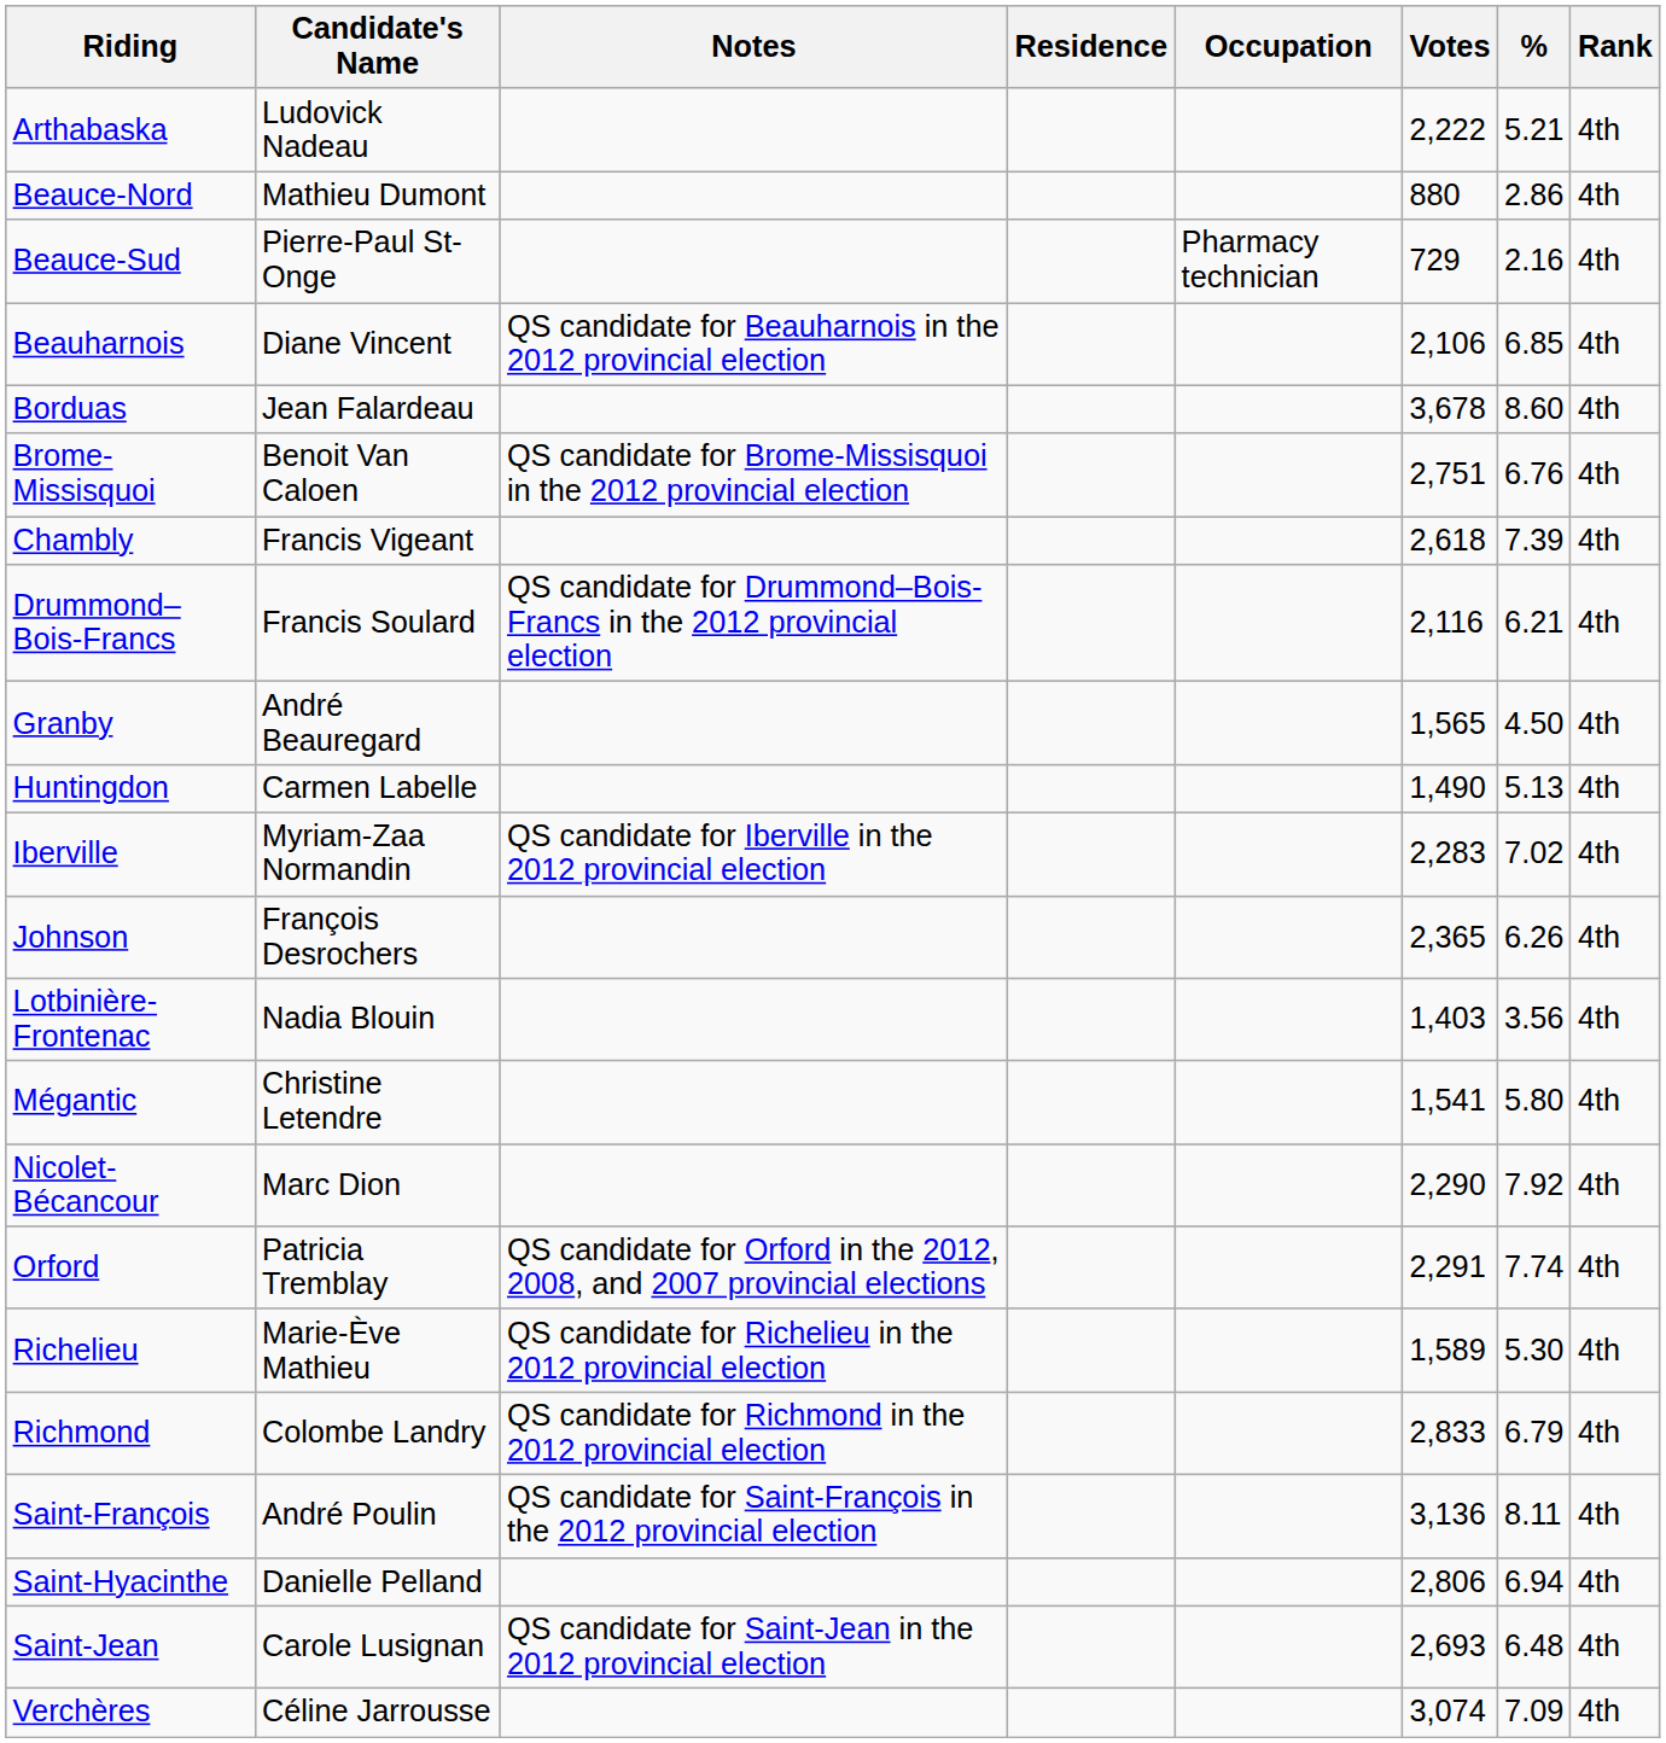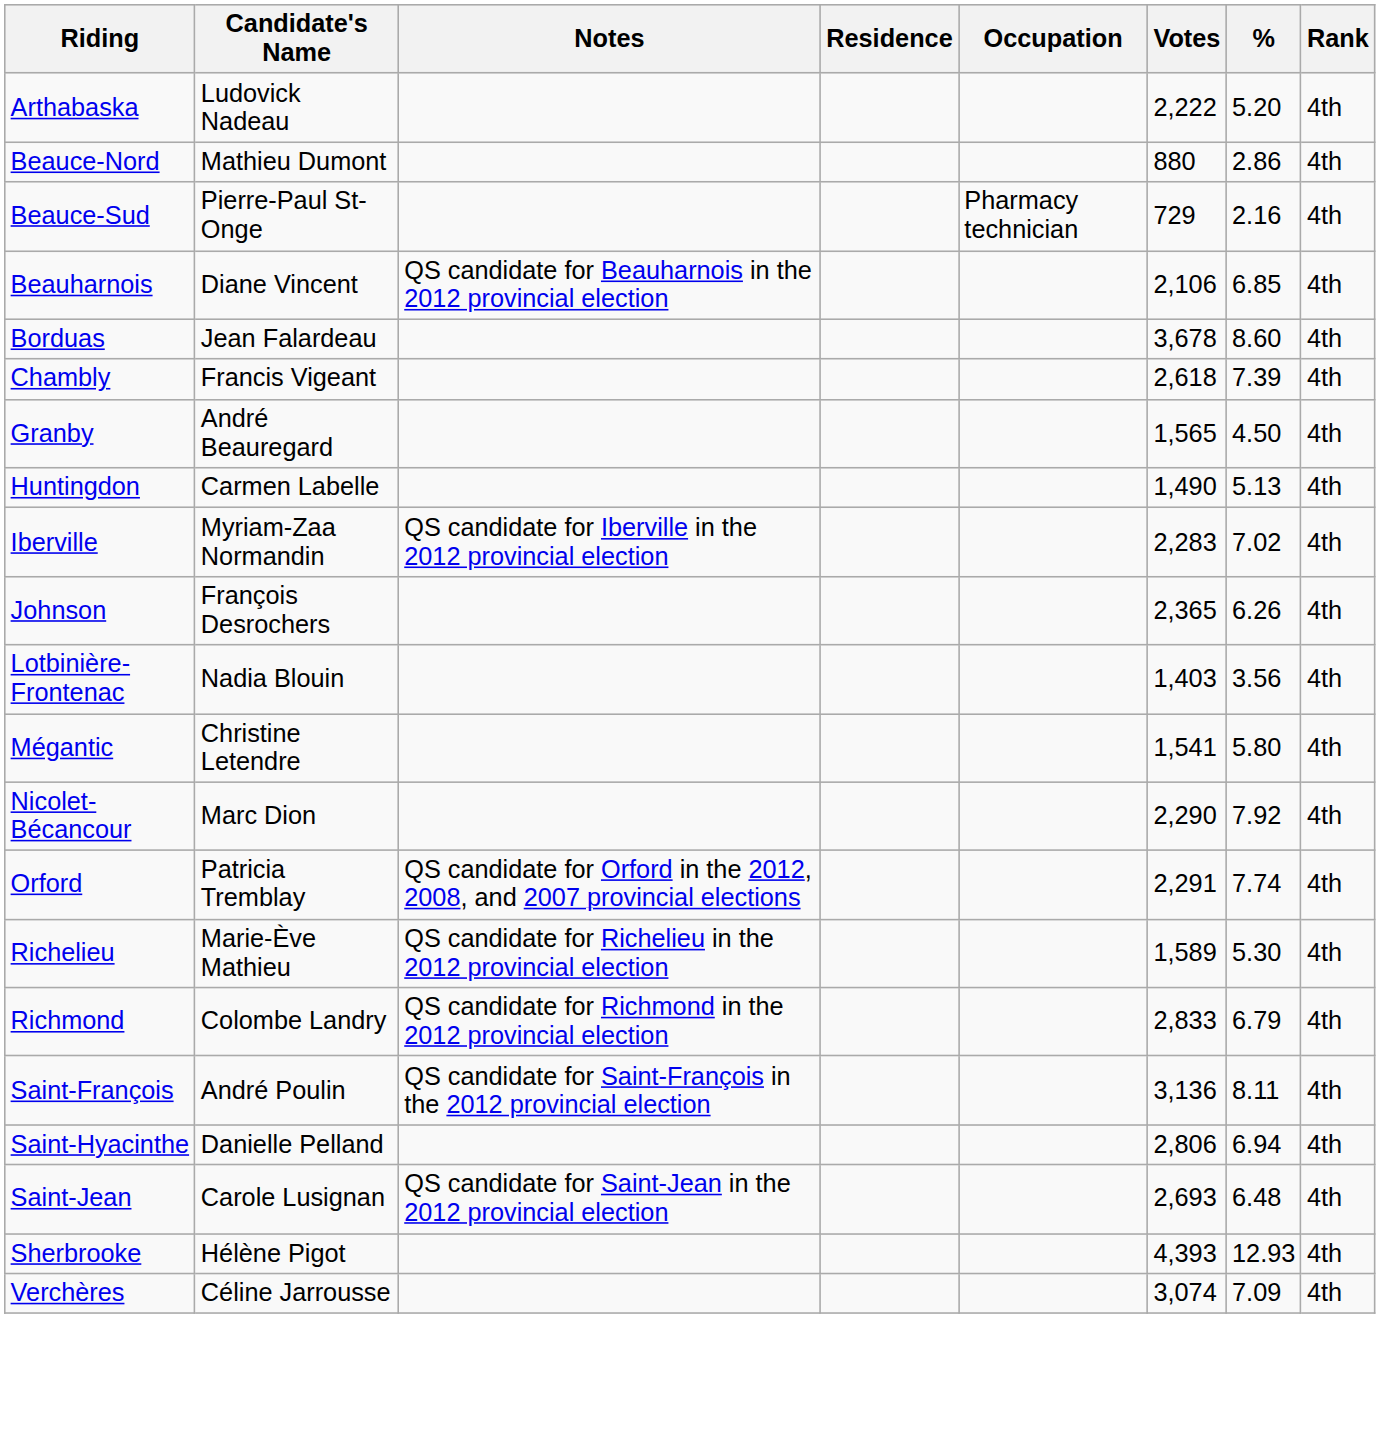 <table class="wikitable sortable">
 <tr>
 <th>Riding<br></th>
 <th>Candidate's Name</th>
 <th>Notes</th>
 <th>Residence</th>
 <th>Occupation</th>
 <th>Votes</th>
 <th>%</th>
 <th>Rank</th>
 </tr>
 <tr>
 <td><a href='#'>Arthabaska</a></td>
 <td>Ludovick Nadeau</td>
 <td></td>
 <td></td>
 <td></td>
 <td>2,222</td>
-<td>5.21</td>
+<td>5.20</td>
 <td>4th</td>
 </tr>
 <tr>
 <td><a href='#'>Beauce-Nord</a></td>
 <td>Mathieu Dumont</td>
 <td></td>
 <td></td>
 <td></td>
 <td>880</td>
 <td>2.86</td>
 <td>4th</td>
 </tr>
 <tr>
 <td><a href='#'>Beauce-Sud</a></td>
 <td>Pierre-Paul St-Onge</td>
 <td></td>
 <td></td>
 <td>Pharmacy technician</td>
 <td>729</td>
 <td>2.16</td>
 <td>4th</td>
 </tr>
 <tr>
 <td><a href='#'>Beauharnois</a></td>
 <td>Diane Vincent</td>
 <td>QS candidate for <a href='#'>Beauharnois</a> in the <a href='#'>2012 provincial election</a></td>
 <td></td>
 <td></td>
 <td>2,106</td>
 <td>6.85</td>
 <td>4th</td>
 </tr>
 <tr>
 <td><a href='#'>Borduas</a></td>
 <td>Jean Falardeau</td>
 <td></td>
 <td></td>
 <td></td>
 <td>3,678</td>
 <td>8.60</td>
 <td>4th</td>
 </tr>
 <tr>
-<td><a href='#'>Brome-Missisquoi</a></td>
-<td>Benoit Van Caloen</td>
-<td>QS candidate for <a href='#'>Brome-Missisquoi</a> in the <a href='#'>2012 provincial election</a></td>
-<td></td>
-<td></td>
-<td>2,751</td>
-<td>6.76</td>
-<td>4th</td>
-</tr>
-<tr>
 <td><a href='#'>Chambly</a></td>
 <td>Francis Vigeant</td>
 <td></td>
 <td></td>
 <td></td>
 <td>2,618</td>
 <td>7.39</td>
-<td>4th</td>
-</tr>
-<tr>
-<td><a href='#'>Drummond–Bois-Francs</a></td>
-<td>Francis Soulard</td>
-<td>QS candidate for <a href='#'>Drummond–Bois-Francs</a> in the <a href='#'>2012 provincial election</a></td>
-<td></td>
-<td></td>
-<td>2,116</td>
-<td>6.21</td>
 <td>4th</td>
 </tr>
 <tr>
 <td><a href='#'>Granby</a></td>
 <td>André Beauregard</td>
 <td></td>
 <td></td>
 <td></td>
 <td>1,565</td>
 <td>4.50</td>
 <td>4th</td>
 </tr>
 <tr>
 <td><a href='#'>Huntingdon</a></td>
 <td>Carmen Labelle</td>
 <td></td>
 <td></td>
 <td></td>
 <td>1,490</td>
 <td>5.13</td>
 <td>4th</td>
 </tr>
 <tr>
 <td><a href='#'>Iberville</a></td>
 <td>Myriam-Zaa Normandin</td>
 <td>QS candidate for <a href='#'>Iberville</a> in the <a href='#'>2012 provincial election</a></td>
 <td></td>
 <td></td>
 <td>2,283</td>
 <td>7.02</td>
 <td>4th</td>
 </tr>
 <tr>
 <td><a href='#'>Johnson</a></td>
 <td>François Desrochers</td>
 <td></td>
 <td></td>
 <td></td>
 <td>2,365</td>
 <td>6.26</td>
 <td>4th</td>
 </tr>
 <tr>
 <td><a href='#'>Lotbinière-Frontenac</a></td>
 <td>Nadia Blouin</td>
 <td></td>
 <td></td>
 <td></td>
 <td>1,403</td>
 <td>3.56</td>
 <td>4th</td>
 </tr>
 <tr>
 <td><a href='#'>Mégantic</a></td>
 <td>Christine Letendre</td>
 <td></td>
 <td></td>
 <td></td>
 <td>1,541</td>
 <td>5.80</td>
 <td>4th</td>
 </tr>
 <tr>
 <td><a href='#'>Nicolet-Bécancour</a></td>
 <td>Marc Dion</td>
 <td></td>
 <td></td>
 <td></td>
 <td>2,290</td>
 <td>7.92</td>
 <td>4th</td>
 </tr>
 <tr>
 <td><a href='#'>Orford</a></td>
 <td>Patricia Tremblay</td>
 <td>QS candidate for <a href='#'>Orford</a> in the <a href='#'>2012</a>, <a href='#'>2008</a>, and <a href='#'>2007 provincial elections</a></td>
 <td></td>
 <td></td>
 <td>2,291</td>
 <td>7.74</td>
 <td>4th</td>
 </tr>
 <tr>
 <td><a href='#'>Richelieu</a></td>
 <td>Marie-Ève Mathieu</td>
 <td>QS candidate for <a href='#'>Richelieu</a> in the <a href='#'>2012 provincial election</a></td>
 <td></td>
 <td></td>
 <td>1,589</td>
 <td>5.30</td>
 <td>4th</td>
 </tr>
 <tr>
 <td><a href='#'>Richmond</a></td>
 <td>Colombe Landry</td>
 <td>QS candidate for <a href='#'>Richmond</a> in the <a href='#'>2012 provincial election</a></td>
 <td></td>
 <td></td>
 <td>2,833</td>
 <td>6.79</td>
 <td>4th</td>
 </tr>
 <tr>
 <td><a href='#'>Saint-François</a></td>
 <td>André Poulin</td>
 <td>QS candidate for <a href='#'>Saint-François</a> in the <a href='#'>2012 provincial election</a></td>
 <td></td>
 <td></td>
 <td>3,136</td>
 <td>8.11</td>
 <td>4th</td>
 </tr>
 <tr>
 <td><a href='#'>Saint-Hyacinthe</a></td>
 <td>Danielle Pelland</td>
 <td></td>
 <td></td>
 <td></td>
 <td>2,806</td>
 <td>6.94</td>
 <td>4th</td>
 </tr>
 <tr>
 <td><a href='#'>Saint-Jean</a></td>
 <td>Carole Lusignan</td>
 <td>QS candidate for <a href='#'>Saint-Jean</a> in the <a href='#'>2012 provincial election</a></td>
 <td></td>
 <td></td>
 <td>2,693</td>
 <td>6.48</td>
 <td>4th</td>
 </tr>
 <tr>
+<td><a href='#'>Sherbrooke</a></td>
+<td>Hélène Pigot</td>
+<td></td>
+<td></td>
+<td></td>
+<td>4,393</td>
+<td>12.93</td>
+<td>4th</td>
+</tr>
+<tr>
 <td><a href='#'>Verchères</a></td>
 <td>Céline Jarrousse</td>
 <td></td>
 <td></td>
 <td></td>
 <td>3,074</td>
 <td>7.09</td>
 <td>4th</td>
 </tr>
 </table>
